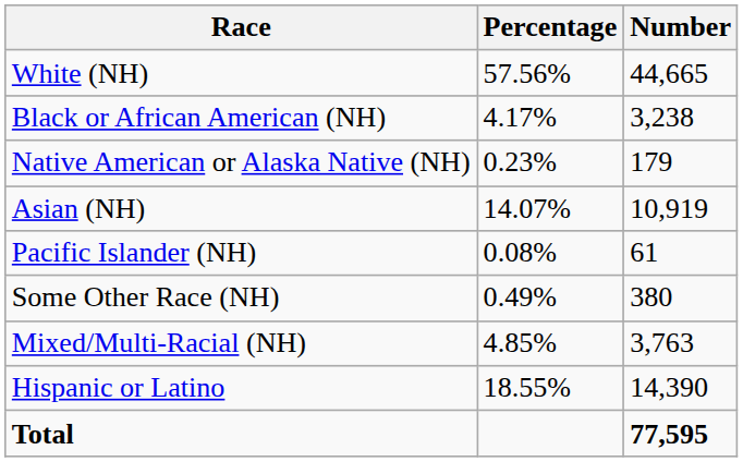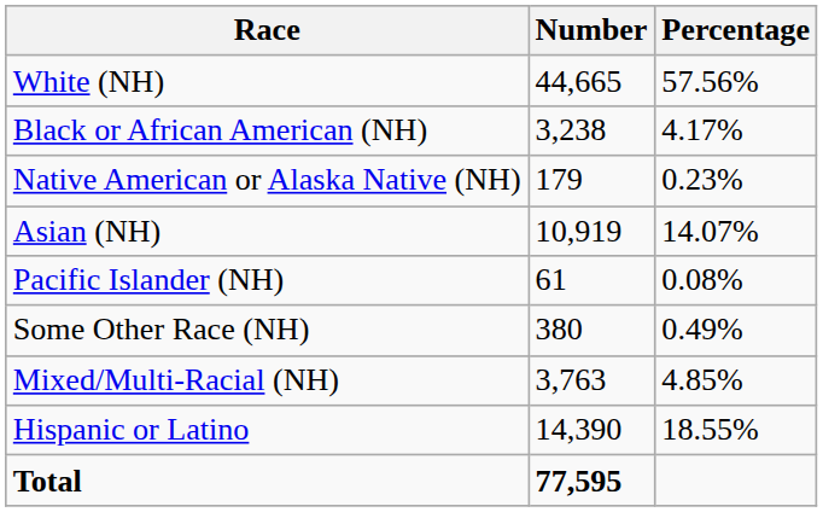 <table class="wikitable">
 <tr>
 <th>Race</th>
+<th>Number</th>
 <th>Percentage</th>
-<th>Number</th>
 </tr>
 <tr>
 <td><a href='#'>White</a> (NH)</td>
+<td>44,665</td>
 <td>57.56%</td>
-<td>44,665</td>
 </tr>
 <tr>
 <td><a href='#'>Black or African American</a> (NH)</td>
+<td>3,238</td>
 <td>4.17%</td>
-<td>3,238</td>
 </tr>
 <tr>
 <td><a href='#'>Native American</a> or <a href='#'>Alaska Native</a> (NH)</td>
+<td>179</td>
 <td>0.23%</td>
-<td>179</td>
 </tr>
 <tr>
 <td><a href='#'>Asian</a> (NH)</td>
+<td>10,919</td>
 <td>14.07%</td>
-<td>10,919</td>
 </tr>
 <tr>
 <td><a href='#'>Pacific Islander</a> (NH)</td>
+<td>61</td>
 <td>0.08%</td>
-<td>61</td>
 </tr>
 <tr>
 <td>Some Other Race (NH)</td>
+<td>380</td>
 <td>0.49%</td>
-<td>380</td>
 </tr>
 <tr>
 <td><a href='#'>Mixed/Multi-Racial</a> (NH)</td>
+<td>3,763</td>
 <td>4.85%</td>
-<td>3,763</td>
 </tr>
 <tr>
 <td><a href='#'>Hispanic or Latino</a></td>
+<td>14,390</td>
 <td>18.55%</td>
-<td>14,390</td>
 </tr>
 <tr>
 <td><strong>Total</strong></td>
+<td><strong>77,595</strong></td>
 <td></td>
-<td><strong>77,595</strong></td>
 </tr>
 </table>
